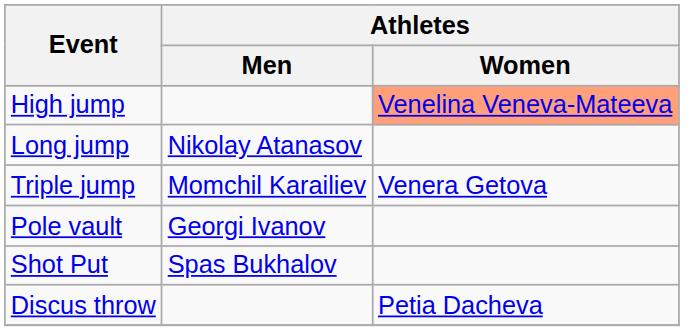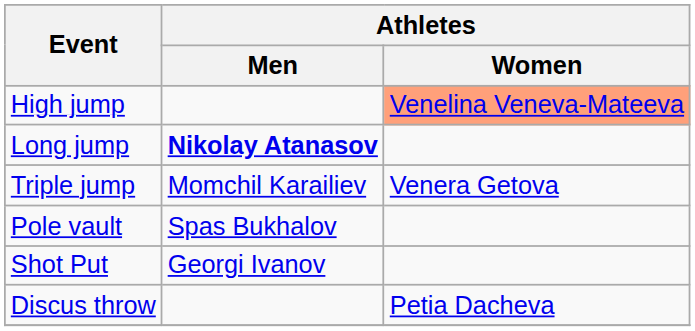 <table class=wikitable style="font-size:90%">
 <tr>
 <th rowspan=2>Event</th>
 <th colspan=2>Athletes</th>
 </tr>
 <tr>
 <th>Men</th>
 <th>Women</th>
 </tr>
 <tr>
 <td><a href='#'>High jump</a></td>
 <td></td>
 <td style="background: lightsalmon;"><a href='#'>Venelina Veneva-Mateeva</a></td>
 </tr>
 <tr>
 <td><a href='#'>Long jump</a></td>
-<td><a href='#'>Nikolay Atanasov</a></td>
+<td><strong><a href='#'>Nikolay Atanasov</a></strong></td>
 <td></td>
 </tr>
 <tr>
 <td><a href='#'>Triple jump</a></td>
 <td><a href='#'>Momchil Karailiev</a></td>
 <td><a href='#'>Venera Getova</a></td>
 </tr>
 <tr>
 <td><a href='#'>Pole vault</a></td>
-<td><a href='#'>Georgi Ivanov</a></td>
+<td><a href='#'>Spas Bukhalov</a></td>
 <td></td>
 </tr>
 <tr>
 <td><a href='#'>Shot Put</a></td>
-<td><a href='#'>Spas Bukhalov</a></td>
+<td><a href='#'>Georgi Ivanov</a></td>
 <td></td>
 </tr>
 <tr>
 <td><a href='#'>Discus throw</a></td>
 <td></td>
 <td><a href='#'>Petia Dacheva</a></td>
 </tr>
 <tr>
 </tr>
 </table>
